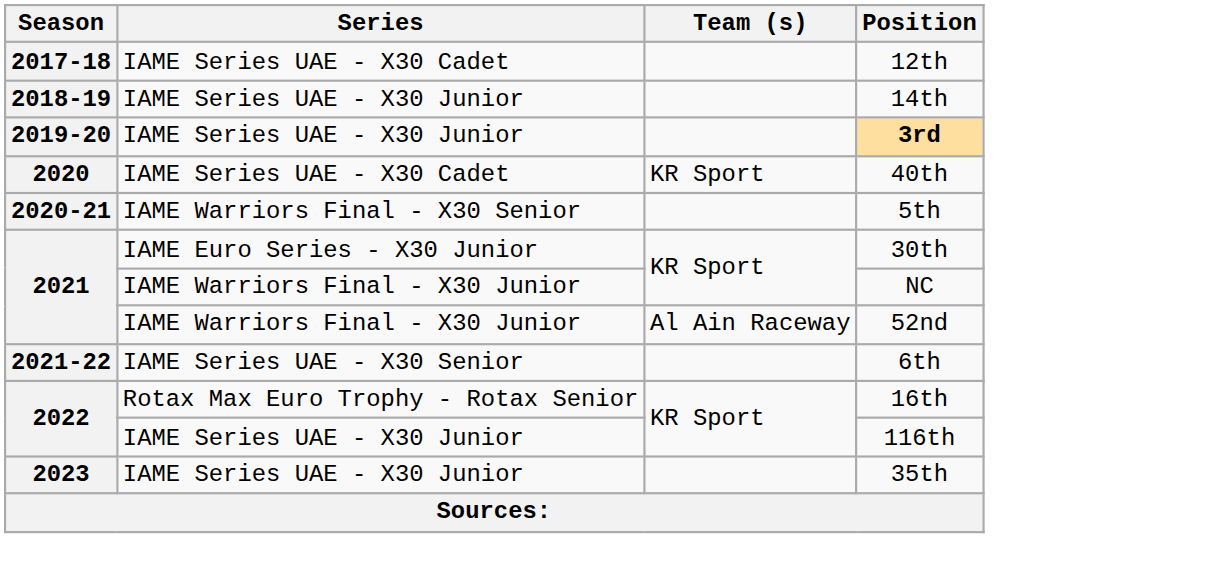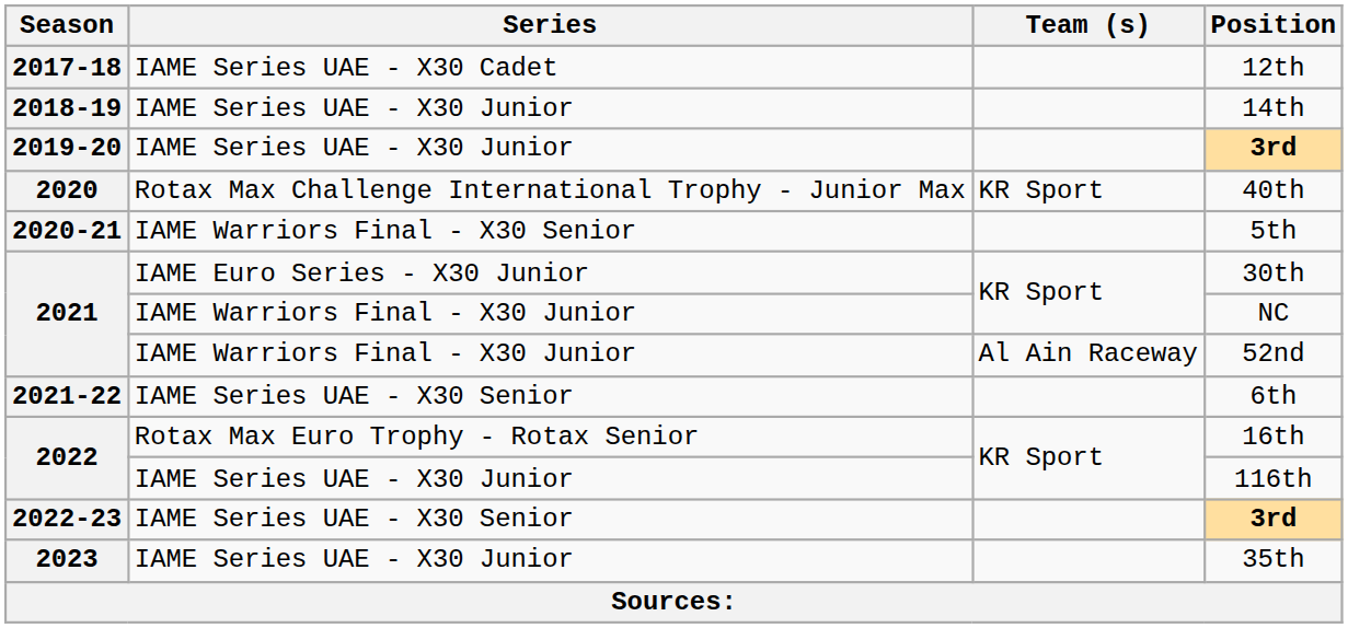 <table class="wikitable" style="font-size: 85%; text-align:center">
 <tr>
 <th>Season</th>
 <th>Series</th>
 <th>Team (s)</th>
 <th>Position</th>
 </tr>
 <tr>
 <th>2017-18</th>
 <td align="left">IAME Series UAE - X30 Cadet</td>
 <td></td>
 <td>12th</td>
 </tr>
 <tr>
 <th>2018-19</th>
 <td align="left">IAME Series UAE - X30 Junior</td>
 <td></td>
 <td>14th</td>
 </tr>
 <tr>
 <th>2019-20</th>
 <td align="left">IAME Series UAE - X30 Junior</td>
 <td></td>
 <td style="background:#FFDF9F;"><strong>3rd</strong></td>
 </tr>
 <tr>
 <th>2020</th>
-<td align="left">IAME Series UAE - X30 Cadet</td>
+<td align="left">Rotax Max Challenge International Trophy - Junior Max</td>
 <td align="left">KR Sport</td>
 <td>40th</td>
 </tr>
 <tr>
 <th>2020-21</th>
 <td align="left">IAME Warriors Final - X30 Senior</td>
 <td></td>
 <td>5th</td>
 </tr>
 <tr>
 <th rowspan="3">2021</th>
 <td align="left">IAME Euro Series - X30 Junior</td>
 <td rowspan="2"  align="left">KR Sport</td>
 <td>30th</td>
 </tr>
 <tr>
 <td align="left">IAME Warriors Final - X30 Junior</td>
 <td>NC</td>
 </tr>
 <tr>
 <td align="left">IAME Warriors Final - X30 Junior</td>
 <td align="left">Al Ain Raceway</td>
 <td>52nd</td>
 </tr>
 <tr>
 <th>2021-22</th>
 <td align="left">IAME Series UAE - X30 Senior</td>
 <td></td>
 <td>6th</td>
 </tr>
 <tr>
 <th rowspan="2">2022</th>
 <td align="left">Rotax Max Euro Trophy - Rotax Senior</td>
 <td rowspan="2"  align="left">KR Sport</td>
 <td>16th</td>
 </tr>
 <tr>
 <td align="left">IAME Series UAE - X30 Junior</td>
 <td>116th</td>
 </tr>
 <tr>
+<th>2022-23</th>
+<td align="left">IAME Series UAE - X30 Senior</td>
+<td></td>
+<td style="background:#FFDF9F;"><strong>3rd</strong></td>
+</tr>
+<tr>
 <th>2023</th>
 <td align="left">IAME Series UAE - X30 Junior</td>
 <td></td>
 <td>35th</td>
 </tr>
 <tr>
 <th colspan="4">Sources:</th>
 </tr>
 </table>
